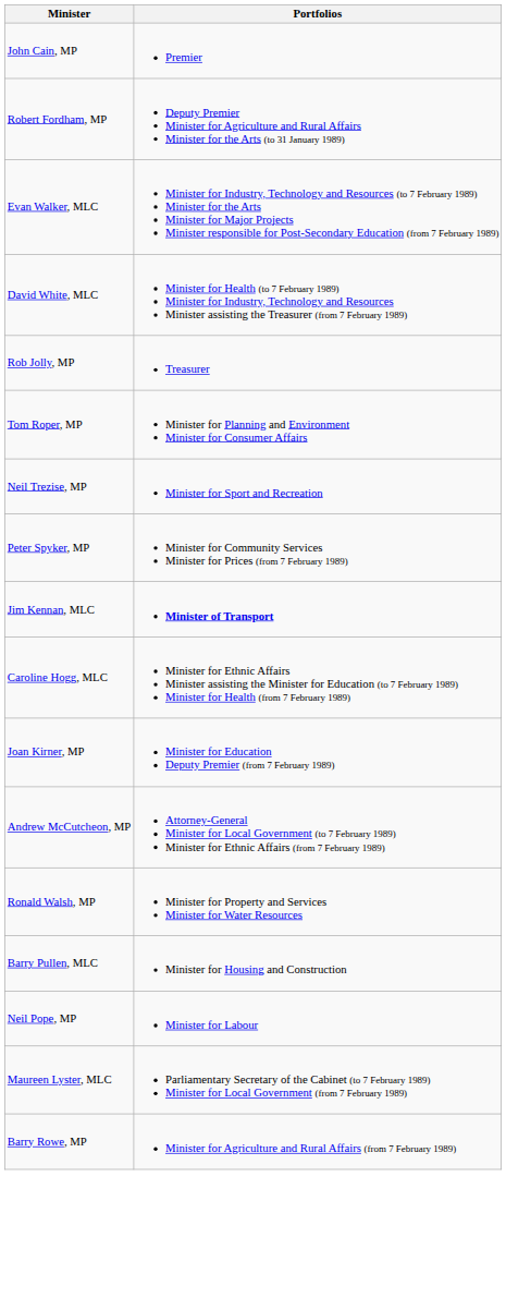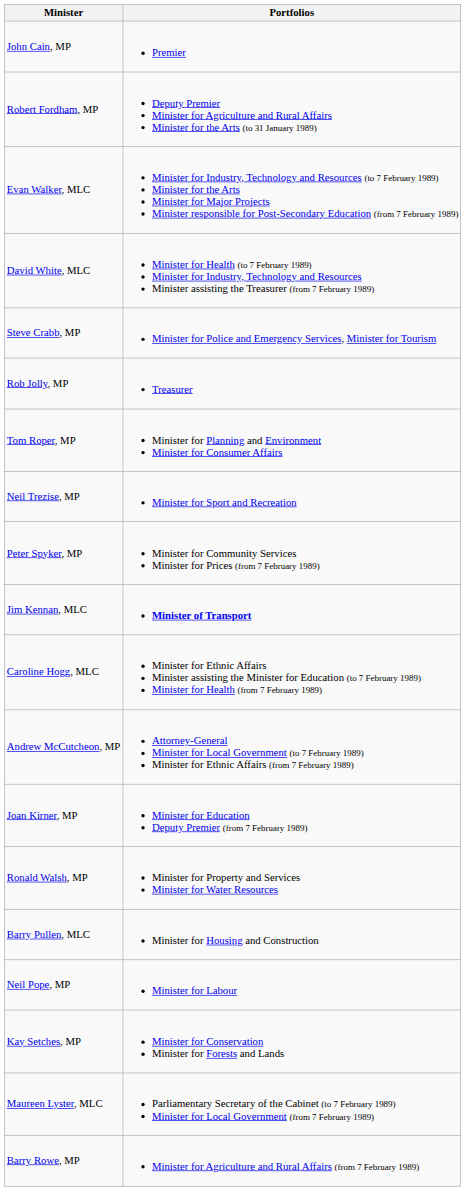 <table class="wikitable">
 <tr>
 <th><strong>Minister</strong></th>
 <th><strong>Portfolios</strong></th>
 </tr>
 <tr>
 <td><a href='#'>John Cain</a>, MP</td>
 <td><br><ul><li><a href='#'>Premier</a></li></ul></td>
 </tr>
 <tr>
 <td><a href='#'>Robert Fordham</a>, MP</td>
 <td><br><ul><li><a href='#'>Deputy Premier</a></li><li><a href='#'>Minister for Agriculture and Rural Affairs</a></li><li><a href='#'>Minister for the Arts</a> <small>(to 31 January 1989)</small></li></ul></td>
 </tr>
 <tr>
 <td><a href='#'>Evan Walker</a>, MLC</td>
 <td><br><ul><li><a href='#'>Minister for Industry, Technology and Resources</a> <small>(to 7 February 1989)</small></li><li><a href='#'>Minister for the Arts</a></li><li><a href='#'>Minister for Major Projects</a></li><li><a href='#'>Minister responsible for Post-Secondary Education</a> <small>(from 7 February 1989)</small></li></ul></td>
 </tr>
 <tr>
 <td><a href='#'>David White</a>, MLC</td>
 <td><br><ul><li><a href='#'>Minister for Health</a> <small>(to 7 February 1989)</small></li><li><a href='#'>Minister for Industry, Technology and Resources</a></li><li>Minister assisting the Treasurer <small>(from 7 February 1989)</small></li></ul></td>
+</tr>
+<tr>
+<td><a href='#'>Steve Crabb</a>, MP</td>
+<td><br><ul><li><a href='#'>Minister for Police and Emergency Services</a>, <a href='#'>Minister for Tourism</a></li></ul></td>
 </tr>
 <tr>
 <td><a href='#'>Rob Jolly</a>, MP</td>
 <td><br><ul><li><a href='#'>Treasurer</a></li></ul></td>
 </tr>
 <tr>
 <td><a href='#'>Tom Roper</a>, MP</td>
 <td><br><ul><li>Minister for <a href='#'>Planning</a> and <a href='#'>Environment</a></li><li><a href='#'>Minister for Consumer Affairs</a></li></ul></td>
 </tr>
 <tr>
 <td><a href='#'>Neil Trezise</a>, MP</td>
 <td><br><ul><li><a href='#'>Minister for Sport and Recreation</a></li></ul></td>
 </tr>
 <tr>
 <td><a href='#'>Peter Spyker</a>, MP</td>
 <td><br><ul><li>Minister for Community Services</li><li>Minister for Prices <small>(from 7 February 1989)</small></li></ul></td>
 </tr>
 <tr>
 <td><a href='#'>Jim Kennan</a>, MLC</td>
 <td><strong><br><ul><li><a href='#'>Minister of Transport</a></li></ul></strong></td>
 </tr>
 <tr>
 <td><a href='#'>Caroline Hogg</a>, MLC</td>
 <td><br><ul><li>Minister for Ethnic Affairs</li><li>Minister assisting the Minister for Education <small>(to 7 February 1989)</small></li><li><a href='#'>Minister for Health</a> <small>(from 7 February 1989)</small></li></ul></td>
 </tr>
 <tr>
+<td><a href='#'>Andrew McCutcheon</a>, MP</td>
+<td><br><ul><li><a href='#'>Attorney-General</a></li><li><a href='#'>Minister for Local Government</a> <small>(to 7 February 1989)</small></li><li>Minister for Ethnic Affairs <small>(from 7 February 1989)</small></li></ul></td>
+</tr>
+<tr>
 <td><a href='#'>Joan Kirner</a>, MP</td>
 <td><br><ul><li><a href='#'>Minister for Education</a></li><li><a href='#'>Deputy Premier</a> <small>(from 7 February 1989)</small></li></ul></td>
-</tr>
-<tr>
-<td><a href='#'>Andrew McCutcheon</a>, MP</td>
-<td><br><ul><li><a href='#'>Attorney-General</a></li><li><a href='#'>Minister for Local Government</a> <small>(to 7 February 1989)</small></li><li>Minister for Ethnic Affairs <small>(from 7 February 1989)</small></li></ul></td>
 </tr>
 <tr>
 <td><a href='#'>Ronald Walsh</a>, MP</td>
 <td><br><ul><li>Minister for Property and Services</li><li><a href='#'>Minister for Water Resources</a></li></ul></td>
 </tr>
 <tr>
 <td><a href='#'>Barry Pullen</a>, MLC</td>
 <td><br><ul><li>Minister for <a href='#'>Housing</a> and Construction</li></ul></td>
 </tr>
 <tr>
 <td><a href='#'>Neil Pope</a>, MP</td>
 <td><br><ul><li><a href='#'>Minister for Labour</a></li></ul></td>
 </tr>
 <tr>
+<td><a href='#'>Kay Setches</a>, MP</td>
+<td><br><ul><li><a href='#'>Minister for Conservation</a></li><li>Minister for <a href='#'>Forests</a> and Lands</li></ul></td>
+</tr>
+<tr>
 <td><a href='#'>Maureen Lyster</a>, MLC</td>
 <td><br><ul><li>Parliamentary Secretary of the Cabinet <small>(to 7 February 1989)</small></li><li><a href='#'>Minister for Local Government</a> <small>(from 7 February 1989)</small></li></ul></td>
 </tr>
 <tr>
 <td><a href='#'>Barry Rowe</a>, MP</td>
 <td><br><ul><li><a href='#'>Minister for Agriculture and Rural Affairs</a> <small>(from 7 February 1989)</small></li></ul></td>
 </tr>
 </table>
